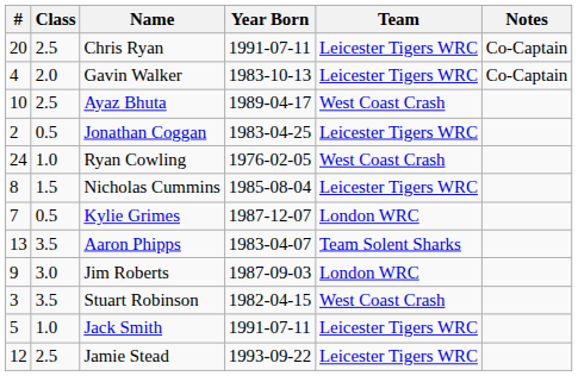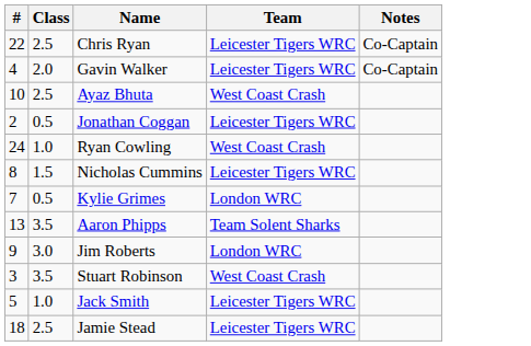 <table class="wikitable sortable">
 <tr>
 <th>#</th>
 <th>Class</th>
 <th>Name</th>
-<th>Year Born</th>
 <th>Team</th>
 <th>Notes</th>
 </tr>
 <tr>
-<td>20</td>
+<td>22</td>
 <td>2.5</td>
 <td>Chris Ryan</td>
-<td>1991-07-11</td>
 <td> <a href='#'>Leicester Tigers WRC</a></td>
 <td>Co-Captain</td>
 </tr>
 <tr>
 <td>4</td>
 <td>2.0</td>
 <td>Gavin Walker</td>
-<td>1983-10-13</td>
 <td> <a href='#'>Leicester Tigers WRC</a></td>
 <td>Co-Captain</td>
 </tr>
 <tr>
 <td>10</td>
 <td>2.5</td>
 <td><a href='#'>Ayaz Bhuta</a></td>
-<td>1989-04-17</td>
 <td> <a href='#'>West Coast Crash</a></td>
 <td></td>
 </tr>
 <tr>
 <td>2</td>
 <td>0.5</td>
 <td><a href='#'>Jonathan Coggan</a></td>
-<td>1983-04-25</td>
 <td> <a href='#'>Leicester Tigers WRC</a></td>
 <td></td>
 </tr>
 <tr>
 <td>24</td>
 <td>1.0</td>
 <td>Ryan Cowling</td>
-<td>1976-02-05</td>
 <td> <a href='#'>West Coast Crash</a></td>
 <td></td>
 </tr>
 <tr>
 <td>8</td>
 <td>1.5</td>
 <td>Nicholas Cummins</td>
-<td>1985-08-04</td>
 <td> <a href='#'>Leicester Tigers WRC</a></td>
 <td></td>
 </tr>
 <tr>
 <td>7</td>
 <td>0.5</td>
 <td><a href='#'>Kylie Grimes</a></td>
-<td>1987-12-07</td>
 <td> <a href='#'>London WRC</a></td>
 <td></td>
 </tr>
 <tr>
 <td>13</td>
 <td>3.5</td>
 <td><a href='#'>Aaron Phipps</a></td>
-<td>1983-04-07</td>
 <td> <a href='#'>Team Solent Sharks</a></td>
 <td></td>
 </tr>
 <tr>
 <td>9</td>
 <td>3.0</td>
 <td>Jim Roberts</td>
-<td>1987-09-03</td>
 <td> <a href='#'>London WRC</a></td>
 <td></td>
 </tr>
 <tr>
 <td>3</td>
 <td>3.5</td>
 <td>Stuart Robinson</td>
-<td>1982-04-15</td>
 <td> <a href='#'>West Coast Crash</a></td>
 <td></td>
 </tr>
 <tr>
 <td>5</td>
 <td>1.0</td>
 <td><a href='#'>Jack Smith</a></td>
-<td>1991-07-11</td>
 <td> <a href='#'>Leicester Tigers WRC</a></td>
 <td></td>
 </tr>
 <tr>
-<td>12</td>
+<td>18</td>
 <td>2.5</td>
 <td>Jamie Stead</td>
-<td>1993-09-22</td>
 <td> <a href='#'>Leicester Tigers WRC</a></td>
 <td></td>
 </tr>
 </table>
